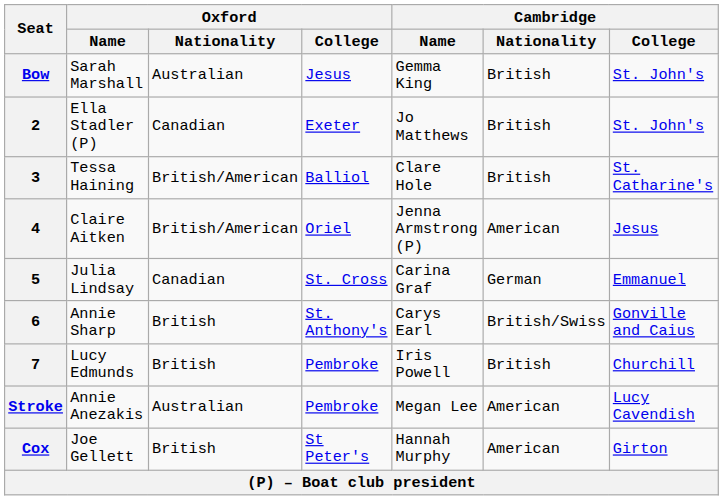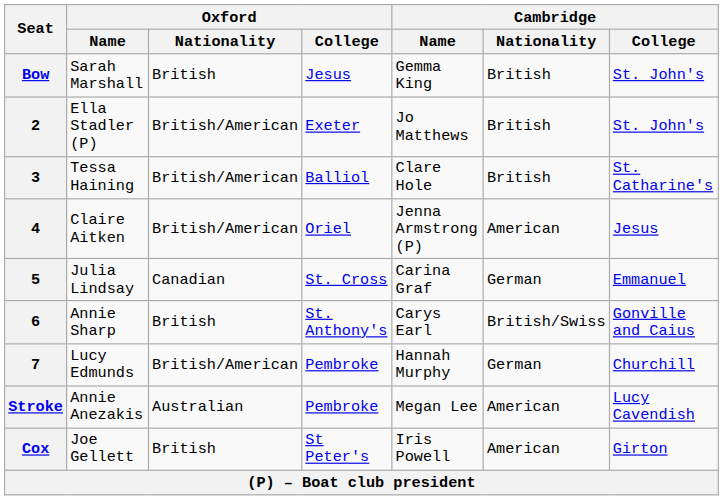 <table class="wikitable">
 <tr>
 <th rowspan="2">Seat</th>
 <th colspan="3">Oxford</th>
 <th colspan="3">Cambridge</th>
 </tr>
 <tr>
 <th>Name</th>
 <th>Nationality</th>
 <th>College</th>
 <th>Name</th>
 <th>Nationality</th>
 <th>College</th>
 </tr>
 <tr>
 <th><a href='#'>Bow</a></th>
 <td>Sarah Marshall</td>
-<td>Australian</td>
+<td>British</td>
 <td><a href='#'>Jesus</a></td>
 <td>Gemma King</td>
 <td>British</td>
 <td><a href='#'>St. John's</a></td>
 </tr>
 <tr>
 <th>2</th>
 <td>Ella Stadler (P)</td>
-<td>Canadian</td>
+<td>British/American</td>
 <td><a href='#'>Exeter</a></td>
 <td>Jo Matthews</td>
 <td>British</td>
 <td><a href='#'>St. John's</a></td>
 </tr>
 <tr>
 <th>3</th>
 <td>Tessa Haining</td>
 <td>British/American</td>
 <td><a href='#'>Balliol</a></td>
 <td>Clare Hole</td>
 <td>British</td>
 <td><a href='#'>St. Catharine's</a></td>
 </tr>
 <tr>
 <th>4</th>
 <td>Claire Aitken</td>
 <td>British/American</td>
 <td><a href='#'>Oriel</a></td>
 <td>Jenna Armstrong (P)</td>
 <td>American</td>
 <td><a href='#'>Jesus</a></td>
 </tr>
 <tr>
 <th>5</th>
 <td>Julia Lindsay</td>
 <td>Canadian</td>
 <td><a href='#'>St. Cross</a></td>
 <td>Carina Graf</td>
 <td>German</td>
 <td><a href='#'>Emmanuel</a></td>
 </tr>
 <tr>
 <th>6</th>
 <td>Annie Sharp</td>
 <td>British</td>
 <td><a href='#'>St. Anthony's</a></td>
 <td>Carys Earl</td>
 <td>British/Swiss</td>
 <td><a href='#'>Gonville and Caius</a></td>
 </tr>
 <tr>
 <th>7</th>
 <td>Lucy Edmunds</td>
-<td>British</td>
+<td>British/American</td>
 <td><a href='#'>Pembroke</a></td>
-<td>Iris Powell</td>
-<td>British</td>
+<td>Hannah Murphy</td>
+<td>German</td>
 <td><a href='#'>Churchill</a></td>
 </tr>
 <tr>
 <th><a href='#'>Stroke</a></th>
 <td>Annie Anezakis</td>
 <td>Australian</td>
 <td><a href='#'>Pembroke</a></td>
 <td>Megan Lee</td>
 <td>American</td>
 <td><a href='#'>Lucy Cavendish</a></td>
 </tr>
 <tr>
 <th><a href='#'>Cox</a></th>
 <td>Joe Gellett</td>
 <td>British</td>
 <td><a href='#'>St Peter's</a></td>
-<td>Hannah Murphy</td>
+<td>Iris Powell</td>
 <td>American</td>
 <td><a href='#'>Girton</a></td>
 </tr>
 <tr>
 <th colspan="7">(P) – Boat club president</th>
 </tr>
 </table>
